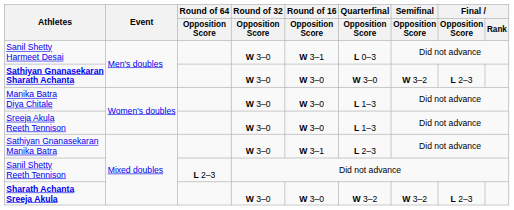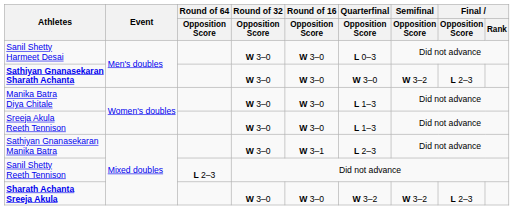 <table class=wikitable style=font-size:88%;text-align:center>
 <tr>
 <th rowspan=2>Athletes</th>
 <th rowspan=2>Event</th>
 <th>Round of 64</th>
 <th>Round of 32</th>
 <th>Round of 16</th>
 <th>Quarterfinal</th>
 <th>Semifinal</th>
 <th colspan=2>Final / </th>
 </tr>
 <tr style=font-size:95%>
 <th>Opposition<br>Score</th>
 <th>Opposition<br>Score</th>
 <th>Opposition<br>Score</th>
 <th>Opposition<br>Score</th>
 <th>Opposition<br>Score</th>
 <th>Opposition<br>Score</th>
 <th>Rank</th>
 </tr>
 <tr>
 <td align=left><a href='#'>Sanil Shetty</a><br><a href='#'>Harmeet Desai</a></td>
 <td align=left rowspan=2><a href='#'>Men's doubles</a></td>
 <td></td>
 <td><br><strong>W</strong> 3–0</td>
-<td><br><strong>W</strong> 3–1</td>
+<td><br><strong>W</strong> 3–0</td>
 <td><br><strong>L</strong> 0–3</td>
 <td colspan=3>Did not advance</td>
 </tr>
 <tr>
 <td align=left><strong><a href='#'>Sathiyan Gnanasekaran</a><br><a href='#'>Sharath Achanta</a></strong></td>
 <td></td>
 <td><br><strong>W</strong> 3–0</td>
 <td><br><strong>W</strong> 3–0</td>
 <td><br><strong>W</strong> 3–0</td>
 <td><br><strong>W</strong> 3–2</td>
 <td><br><strong>L</strong> 2–3</td>
 <td></td>
 </tr>
 <tr>
 <td align=left><a href='#'>Manika Batra</a><br><a href='#'>Diya Chitale</a></td>
 <td align=left rowspan=2><a href='#'>Women's doubles</a></td>
 <td></td>
 <td><br><strong>W</strong> 3–0</td>
 <td><br><strong>W</strong> 3–0</td>
 <td><br> <strong>L</strong> 1–3</td>
 <td colspan=3>Did not advance</td>
 </tr>
 <tr>
 <td align=left><a href='#'>Sreeja Akula</a><br><a href='#'>Reeth Tennison</a></td>
 <td></td>
 <td><br><strong>W</strong> 3–0</td>
 <td><br><strong>W</strong> 3–0</td>
 <td><br><strong>L</strong> 1–3</td>
 <td colspan=3>Did not advance</td>
 </tr>
 <tr>
 <td align=left><a href='#'>Sathiyan Gnanasekaran</a><br><a href='#'>Manika Batra</a></td>
 <td align=left rowspan=3><a href='#'>Mixed doubles</a></td>
 <td></td>
 <td><br><strong>W</strong> 3–0</td>
 <td><br><strong>W</strong> 3–1</td>
 <td><br><strong>L</strong> 2–3</td>
 <td colspan=3>Did not advance</td>
 </tr>
 <tr>
 <td align=left><a href='#'>Sanil Shetty</a><br><a href='#'>Reeth Tennison</a></td>
 <td><br><strong>L</strong> 2–3</td>
 <td colspan=6>Did not advance</td>
 </tr>
 <tr>
 <td align=left><strong><a href='#'>Sharath Achanta</a><br><a href='#'>Sreeja Akula</a></strong></td>
 <td></td>
 <td><br><strong>W</strong> 3–0</td>
 <td><br><strong>W</strong> 3–0</td>
 <td><br><strong>W</strong> 3–2</td>
 <td><br><strong>W</strong> 3–2</td>
 <td><br><strong>L</strong> 2–3</td>
 <td></td>
 </tr>
 </table>
